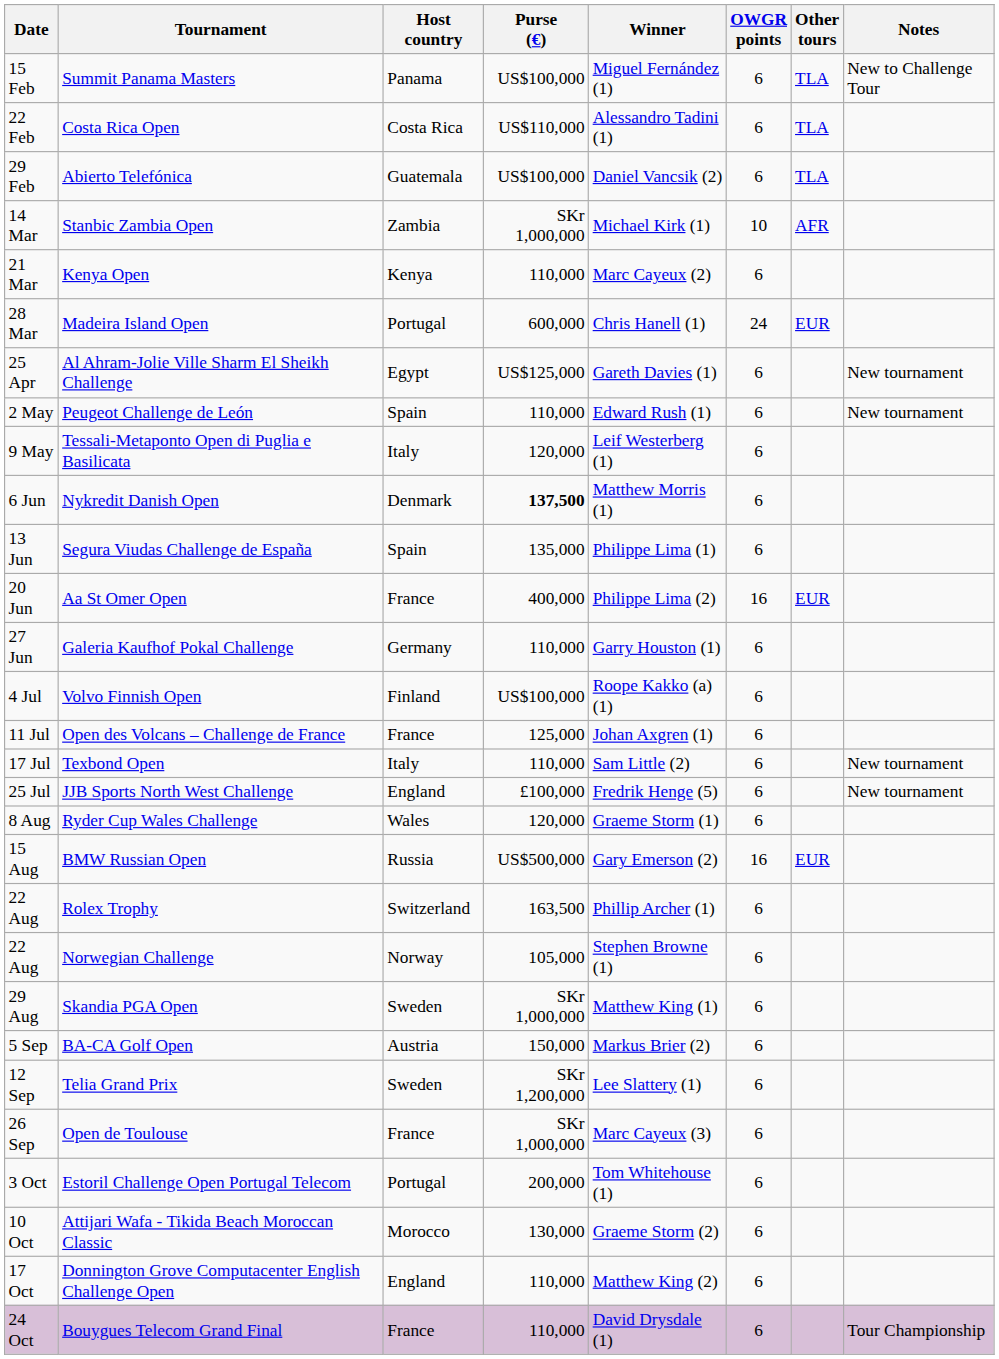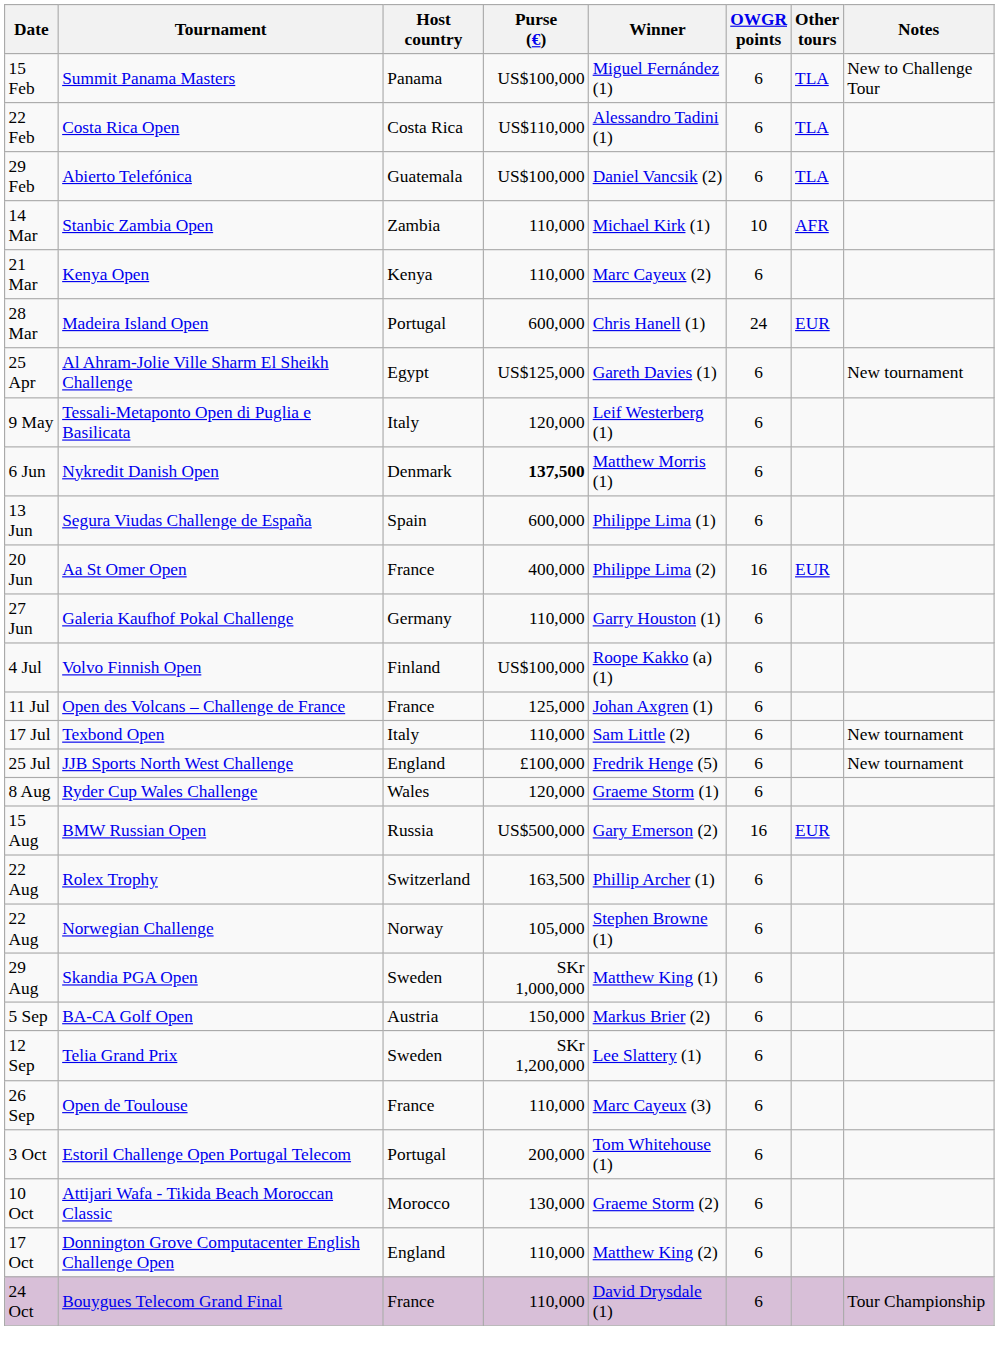 <table class="wikitable" style="font-size:95%">
 <tr>
 <th>Date</th>
 <th>Tournament</th>
 <th>Host country</th>
 <th>Purse<br>(<a href='#'>€</a>)</th>
 <th>Winner</th>
 <th><a href='#'>OWGR</a><br>points</th>
 <th>Other<br>tours</th>
 <th>Notes</th>
 </tr>
 <tr>
 <td>15 Feb</td>
 <td><a href='#'>Summit Panama Masters</a></td>
 <td>Panama</td>
 <td align=right>US$100,000</td>
 <td> <a href='#'>Miguel Fernández</a> (1)</td>
 <td align=center>6</td>
 <td><a href='#'>TLA</a></td>
 <td>New to Challenge Tour</td>
 </tr>
 <tr>
 <td>22 Feb</td>
 <td><a href='#'>Costa Rica Open</a></td>
 <td>Costa Rica</td>
 <td align=right>US$110,000</td>
 <td> <a href='#'>Alessandro Tadini</a> (1)</td>
 <td align=center>6</td>
 <td><a href='#'>TLA</a></td>
 <td></td>
 </tr>
 <tr>
 <td>29 Feb</td>
 <td><a href='#'>Abierto Telefónica</a></td>
 <td>Guatemala</td>
 <td align=right>US$100,000</td>
 <td> <a href='#'>Daniel Vancsik</a> (2)</td>
 <td align=center>6</td>
 <td><a href='#'>TLA</a></td>
 <td></td>
 </tr>
 <tr>
 <td>14 Mar</td>
 <td><a href='#'>Stanbic Zambia Open</a></td>
 <td>Zambia</td>
-<td align=right>SKr 1,000,000</td>
+<td align=right>110,000</td>
 <td> <a href='#'>Michael Kirk</a> (1)</td>
 <td align=center>10</td>
 <td><a href='#'>AFR</a></td>
 <td></td>
 </tr>
 <tr>
 <td>21 Mar</td>
 <td><a href='#'>Kenya Open</a></td>
 <td>Kenya</td>
 <td align=right>110,000</td>
 <td> <a href='#'>Marc Cayeux</a> (2)</td>
 <td align=center>6</td>
 <td></td>
 <td></td>
 </tr>
 <tr>
 <td>28 Mar</td>
 <td><a href='#'>Madeira Island Open</a></td>
 <td>Portugal</td>
 <td align=right>600,000</td>
 <td> <a href='#'>Chris Hanell</a> (1)</td>
 <td align=center>24</td>
 <td><a href='#'>EUR</a></td>
 </tr>
 <tr>
 <td>25 Apr</td>
 <td><a href='#'>Al Ahram-Jolie Ville Sharm El Sheikh Challenge</a></td>
 <td>Egypt</td>
 <td align=right>US$125,000</td>
 <td> <a href='#'>Gareth Davies</a> (1)</td>
 <td align=center>6</td>
 <td></td>
 <td>New tournament</td>
 </tr>
 <tr>
-<td>2 May</td>
-<td><a href='#'>Peugeot Challenge de León</a></td>
-<td>Spain</td>
-<td align=right>110,000</td>
-<td> <a href='#'>Edward Rush</a> (1)</td>
-<td align=center>6</td>
-<td></td>
-<td>New tournament</td>
-</tr>
-<tr>
 <td>9 May</td>
 <td><a href='#'>Tessali-Metaponto Open di Puglia e Basilicata</a></td>
 <td>Italy</td>
 <td align=right>120,000</td>
 <td> <a href='#'>Leif Westerberg</a> (1)</td>
 <td align=center>6</td>
 <td></td>
 <td></td>
 </tr>
 <tr>
 <td>6 Jun</td>
 <td><a href='#'>Nykredit Danish Open</a></td>
 <td>Denmark</td>
 <td align=right><strong>137,500</strong></td>
 <td> <a href='#'>Matthew Morris</a> (1)</td>
 <td align=center>6</td>
 <td></td>
 <td></td>
 </tr>
 <tr>
 <td>13 Jun</td>
 <td><a href='#'>Segura Viudas Challenge de España</a></td>
 <td>Spain</td>
-<td align=right>135,000</td>
+<td align=right>600,000</td>
 <td> <a href='#'>Philippe Lima</a> (1)</td>
 <td align=center>6</td>
 <td></td>
 <td></td>
 </tr>
 <tr>
 <td>20 Jun</td>
 <td><a href='#'>Aa St Omer Open</a></td>
 <td>France</td>
 <td align=right>400,000</td>
 <td> <a href='#'>Philippe Lima</a> (2)</td>
 <td align=center>16</td>
 <td><a href='#'>EUR</a></td>
 <td></td>
 </tr>
 <tr>
 <td>27 Jun</td>
 <td><a href='#'>Galeria Kaufhof Pokal Challenge</a></td>
 <td>Germany</td>
 <td align=right>110,000</td>
 <td> <a href='#'>Garry Houston</a> (1)</td>
 <td align=center>6</td>
 <td></td>
 <td></td>
 </tr>
 <tr>
 <td>4 Jul</td>
 <td><a href='#'>Volvo Finnish Open</a></td>
 <td>Finland</td>
 <td align=right>US$100,000</td>
 <td> <a href='#'>Roope Kakko</a> (a) (1)</td>
 <td align=center>6</td>
 <td></td>
 <td></td>
 </tr>
 <tr>
 <td>11 Jul</td>
 <td><a href='#'>Open des Volcans – Challenge de France</a></td>
 <td>France</td>
 <td align=right>125,000</td>
 <td> <a href='#'>Johan Axgren</a> (1)</td>
 <td align=center>6</td>
 <td></td>
 <td></td>
 </tr>
 <tr>
 <td>17 Jul</td>
 <td><a href='#'>Texbond Open</a></td>
 <td>Italy</td>
 <td align=right>110,000</td>
 <td> <a href='#'>Sam Little</a> (2)</td>
 <td align=center>6</td>
 <td></td>
 <td>New tournament</td>
 </tr>
 <tr>
 <td>25 Jul</td>
 <td><a href='#'>JJB Sports North West Challenge</a></td>
 <td>England</td>
 <td align=right>£100,000</td>
 <td> <a href='#'>Fredrik Henge</a> (5)</td>
 <td align=center>6</td>
 <td></td>
 <td>New tournament</td>
 </tr>
 <tr>
 <td>8 Aug</td>
 <td><a href='#'>Ryder Cup Wales Challenge</a></td>
 <td>Wales</td>
 <td align=right>120,000</td>
 <td> <a href='#'>Graeme Storm</a> (1)</td>
 <td align=center>6</td>
 <td></td>
 <td></td>
 </tr>
 <tr>
 <td>15 Aug</td>
 <td><a href='#'>BMW Russian Open</a></td>
 <td>Russia</td>
 <td align=right>US$500,000</td>
 <td> <a href='#'>Gary Emerson</a> (2)</td>
 <td align=center>16</td>
 <td><a href='#'>EUR</a></td>
 <td></td>
 </tr>
 <tr>
 <td>22 Aug</td>
 <td><a href='#'>Rolex Trophy</a></td>
 <td>Switzerland</td>
 <td align=right>163,500</td>
 <td> <a href='#'>Phillip Archer</a> (1)</td>
 <td align=center>6</td>
 <td></td>
 <td></td>
 </tr>
 <tr>
 <td>22 Aug</td>
 <td><a href='#'>Norwegian Challenge</a></td>
 <td>Norway</td>
 <td align=right>105,000</td>
 <td> <a href='#'>Stephen Browne</a> (1)</td>
 <td align=center>6</td>
 <td></td>
 <td></td>
 </tr>
 <tr>
 <td>29 Aug</td>
 <td><a href='#'>Skandia PGA Open</a></td>
 <td>Sweden</td>
 <td align=right>SKr 1,000,000</td>
 <td> <a href='#'>Matthew King</a> (1)</td>
 <td align=center>6</td>
 <td></td>
 <td></td>
 </tr>
 <tr>
 <td>5 Sep</td>
 <td><a href='#'>BA-CA Golf Open</a></td>
 <td>Austria</td>
 <td align=right>150,000</td>
 <td> <a href='#'>Markus Brier</a> (2)</td>
 <td align=center>6</td>
 <td></td>
 <td></td>
 </tr>
 <tr>
 <td>12 Sep</td>
 <td><a href='#'>Telia Grand Prix</a></td>
 <td>Sweden</td>
 <td align=right>SKr 1,200,000</td>
 <td> <a href='#'>Lee Slattery</a> (1)</td>
 <td align=center>6</td>
 <td></td>
 <td></td>
 </tr>
 <tr>
 <td>26 Sep</td>
 <td><a href='#'>Open de Toulouse</a></td>
 <td>France</td>
-<td align=right>SKr 1,000,000</td>
+<td align=right>110,000</td>
 <td> <a href='#'>Marc Cayeux</a> (3)</td>
 <td align=center>6</td>
 <td></td>
 <td></td>
 </tr>
 <tr>
 <td>3 Oct</td>
 <td><a href='#'>Estoril Challenge Open Portugal Telecom</a></td>
 <td>Portugal</td>
 <td align=right>200,000</td>
 <td> <a href='#'>Tom Whitehouse</a> (1)</td>
 <td align=center>6</td>
 <td></td>
 <td></td>
 </tr>
 <tr>
 <td>10 Oct</td>
 <td><a href='#'>Attijari Wafa - Tikida Beach Moroccan Classic</a></td>
 <td>Morocco</td>
 <td align=right>130,000</td>
 <td> <a href='#'>Graeme Storm</a> (2)</td>
 <td align=center>6</td>
 <td></td>
 <td></td>
 </tr>
 <tr>
 <td>17 Oct</td>
 <td><a href='#'>Donnington Grove Computacenter English Challenge Open</a></td>
 <td>England</td>
 <td align=right>110,000</td>
 <td> <a href='#'>Matthew King</a> (2)</td>
 <td align=center>6</td>
 <td></td>
 <td></td>
 </tr>
 <tr style="background:thistle;">
 <td>24 Oct</td>
 <td><a href='#'>Bouygues Telecom Grand Final</a></td>
 <td>France</td>
 <td align=right>110,000</td>
 <td> <a href='#'>David Drysdale</a> (1)</td>
 <td align=center>6</td>
 <td></td>
 <td>Tour Championship</td>
 </tr>
 </table>
